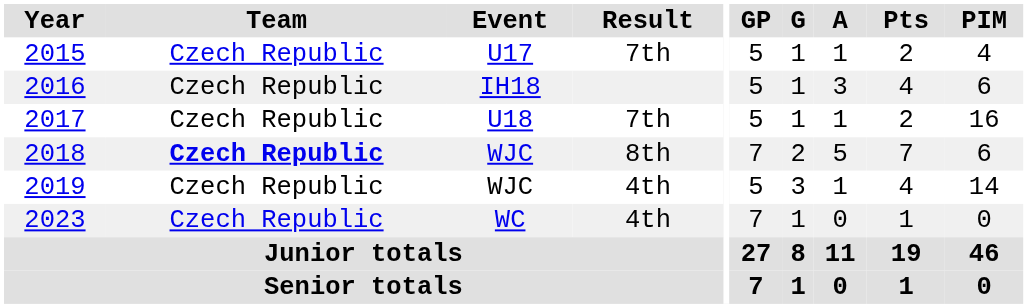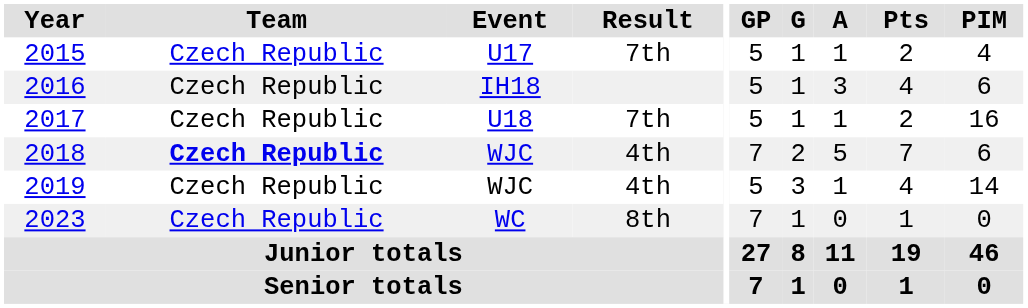 <table border="0" cellpadding="1" cellspacing="0" ID="Table3" style="text-align:center; width:40em">
 <tr ALIGN="center" bgcolor="#e0e0e0">
 <th>Year</th>
 <th>Team</th>
 <th>Event</th>
 <th>Result</th>
 <th rowspan="102" bgcolor="#ffffff"></th>
 <th>GP</th>
 <th>G</th>
 <th>A</th>
 <th>Pts</th>
 <th>PIM</th>
 </tr>
 <tr>
 <td><a href='#'>2015</a></td>
 <td><a href='#'>Czech Republic</a></td>
 <td><a href='#'>U17</a></td>
 <td>7th</td>
 <td>5</td>
 <td>1</td>
 <td>1</td>
 <td>2</td>
 <td>4</td>
 </tr>
 <tr bgcolor="#f0f0f0">
 <td><a href='#'>2016</a></td>
 <td>Czech Republic</td>
 <td><a href='#'>IH18</a></td>
 <td></td>
 <td>5</td>
 <td>1</td>
 <td>3</td>
 <td>4</td>
 <td>6</td>
 </tr>
 <tr>
 <td><a href='#'>2017</a></td>
 <td>Czech Republic</td>
 <td><a href='#'>U18</a></td>
 <td>7th</td>
 <td>5</td>
 <td>1</td>
 <td>1</td>
 <td>2</td>
 <td>16</td>
 </tr>
 <tr bgcolor="#f0f0f0">
 <td><a href='#'>2018</a></td>
 <td><strong><a href='#'>Czech Republic</a></strong></td>
 <td><a href='#'>WJC</a></td>
-<td>8th</td>
+<td>4th</td>
 <td>7</td>
 <td>2</td>
 <td>5</td>
 <td>7</td>
 <td>6</td>
 </tr>
 <tr>
 <td><a href='#'>2019</a></td>
 <td>Czech Republic</td>
 <td>WJC</td>
 <td>4th</td>
 <td>5</td>
 <td>3</td>
 <td>1</td>
 <td>4</td>
 <td>14</td>
 </tr>
 <tr bgcolor="#f0f0f0">
 <td><a href='#'>2023</a></td>
 <td><a href='#'>Czech Republic</a></td>
 <td><a href='#'>WC</a></td>
-<td>4th</td>
+<td>8th</td>
 <td>7</td>
 <td>1</td>
 <td>0</td>
 <td>1</td>
 <td>0</td>
 </tr>
 <tr bgcolor="#e0e0e0">
 <th colspan="4">Junior totals</th>
 <th>27</th>
 <th>8</th>
 <th>11</th>
 <th>19</th>
 <th>46</th>
 </tr>
 <tr bgcolor="#e0e0e0">
 <th colspan="4">Senior totals</th>
 <th>7</th>
 <th>1</th>
 <th>0</th>
 <th>1</th>
 <th>0</th>
 </tr>
 </table>
